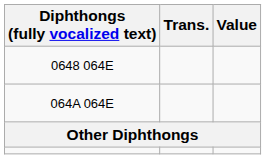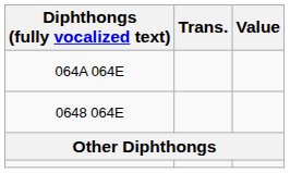 <table class="wikitable">
 <tr>
 <th>Diphthongs<br>(fully <a href='#'>vocalized</a> text)</th>
 <th>Trans.</th>
 <th>Value</th>
 </tr>
 <tr style="text-align:center;">
-<td style="padding:10px;"><small>0648 064E</small><br></td>
+<td style="padding:10px;"><small>064A 064E</small><br></td>
 <td></td>
 <td></td>
 </tr>
 <tr style="text-align:center;">
-<td style="padding:10px;"><small>064A 064E</small><br></td>
+<td style="padding:10px;"><small>0648 064E</small><br></td>
 <td></td>
 <td></td>
 </tr>
 <tr>
 <th colspan="3">Other Diphthongs</th>
 </tr>
 <tr style="text-align:center;">
 <td></td>
 <td></td>
 <td></td>
 </tr>
 </table>
